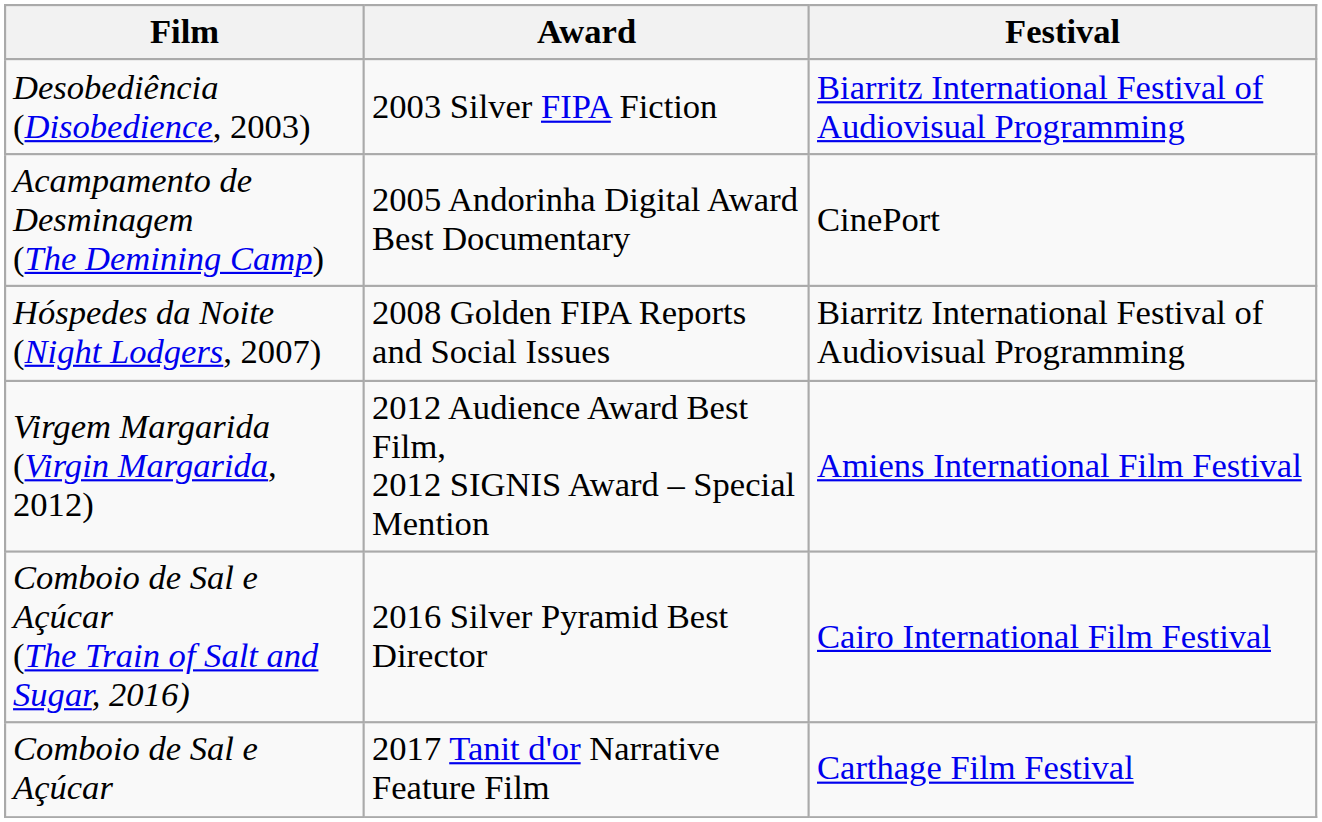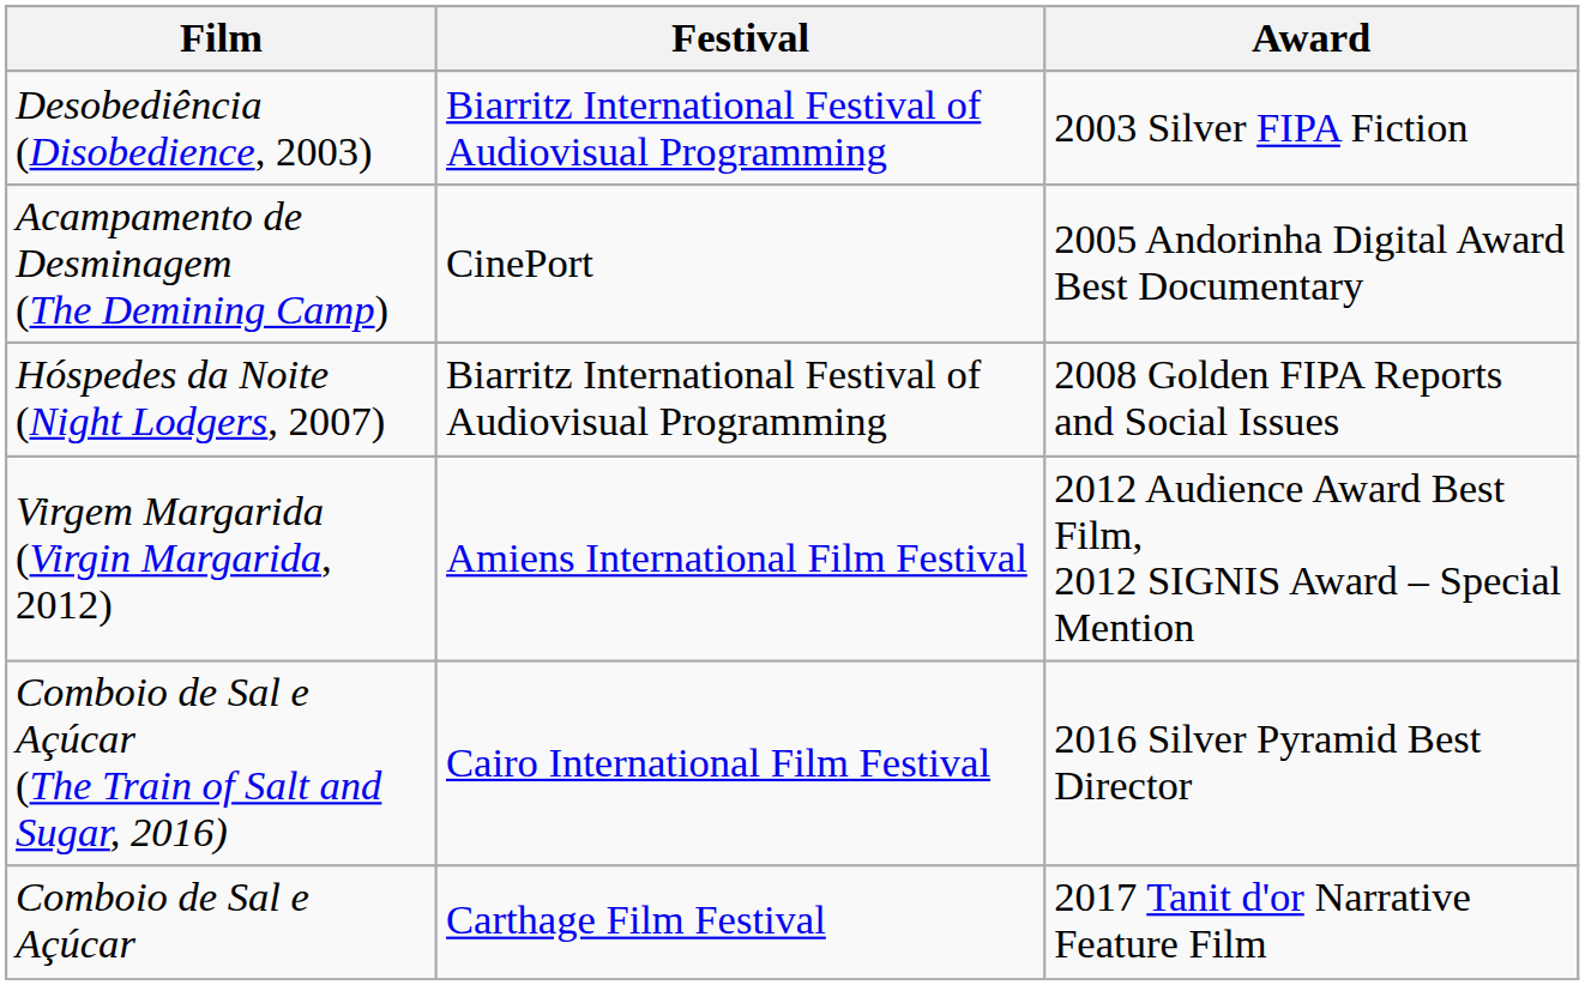 <table class="wikitable">
 <tr>
 <th>Film</th>
+<th>Festival</th>
 <th>Award</th>
-<th>Festival</th>
 </tr>
 <tr>
 <td><em>Desobediência</em><br>(<em><a href='#'>Disobedience</a></em>, 2003)</td>
+<td><a href='#'>Biarritz International Festival of Audiovisual Programming</a></td>
 <td>2003 Silver <a href='#'>FIPA</a> Fiction</td>
-<td><a href='#'>Biarritz International Festival of Audiovisual Programming</a></td>
 </tr>
 <tr>
 <td><em>Acampamento de Desminagem</em><br>(<em><a href='#'>The Demining Camp</a></em>)</td>
+<td>CinePort</td>
 <td>2005 Andorinha Digital Award Best Documentary</td>
-<td>CinePort</td>
 </tr>
 <tr>
 <td><em>Hóspedes da Noite</em><br>(<em><a href='#'>Night Lodgers</a></em>, 2007)</td>
+<td>Biarritz International Festival of Audiovisual Programming</td>
 <td>2008 Golden FIPA Reports and Social Issues</td>
-<td>Biarritz International Festival of Audiovisual Programming</td>
 </tr>
 <tr>
 <td><em>Virgem Margarida</em><br>(<em><a href='#'>Virgin Margarida</a></em>, 2012)</td>
+<td><a href='#'>Amiens International Film Festival</a></td>
 <td>2012 Audience Award Best Film,<br>2012 SIGNIS Award – Special Mention</td>
-<td><a href='#'>Amiens International Film Festival</a></td>
 </tr>
 <tr>
 <td><em>Comboio de Sal e Açúcar</em><br>(<em><a href='#'>The Train of Salt and Sugar</a>, 2016)</em></td>
+<td><a href='#'>Cairo International Film Festival</a></td>
 <td>2016 Silver Pyramid Best Director</td>
-<td><a href='#'>Cairo International Film Festival</a></td>
 </tr>
 <tr>
 <td><em>Comboio de Sal e Açúcar</em></td>
+<td><a href='#'>Carthage Film Festival</a></td>
 <td>2017 <a href='#'>Tanit d'or</a> Narrative Feature Film</td>
-<td><a href='#'>Carthage Film Festival</a></td>
 </tr>
 </table>
